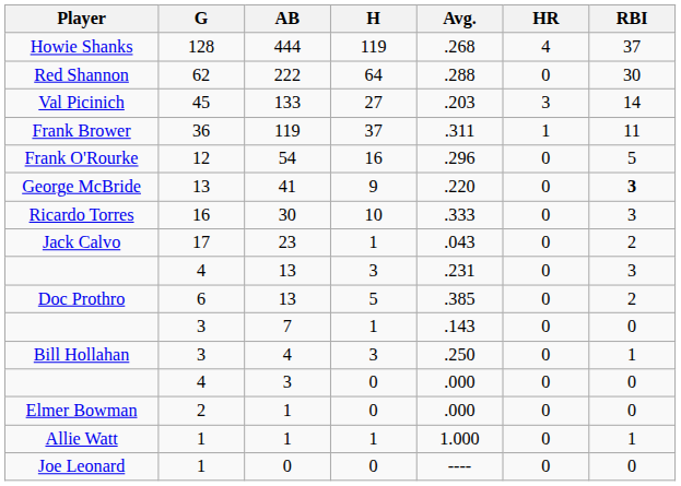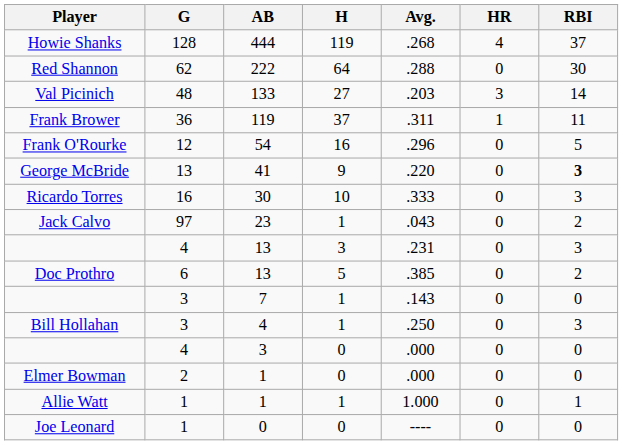 <table class="wikitable sortable">
 <tr>
 <th bgcolor="#DDDDFF" width="16%">Player</th>
 <th bgcolor="#DDDDFF" width="9%">G</th>
 <th bgcolor="#DDDDFF" width="9%">AB</th>
 <th bgcolor="#DDDDFF" width="9%">H</th>
 <th bgcolor="#DDDDFF" width="9%">Avg.</th>
 <th bgcolor="#DDDDFF" width="9%">HR</th>
 <th bgcolor="#DDDDFF" width="9%">RBI</th>
 </tr>
 <tr align="center">
 <td><a href='#'>Howie Shanks</a></td>
 <td>128</td>
 <td>444</td>
 <td>119</td>
 <td>.268</td>
 <td>4</td>
 <td>37</td>
 </tr>
 <tr align=center>
 <td><a href='#'>Red Shannon</a></td>
 <td>62</td>
 <td>222</td>
 <td>64</td>
 <td>.288</td>
 <td>0</td>
 <td>30</td>
 </tr>
 <tr align=center>
 <td><a href='#'>Val Picinich</a></td>
-<td>45</td>
+<td>48</td>
 <td>133</td>
 <td>27</td>
 <td>.203</td>
 <td>3</td>
 <td>14</td>
 </tr>
 <tr align=center>
 <td><a href='#'>Frank Brower</a></td>
 <td>36</td>
 <td>119</td>
 <td>37</td>
 <td>.311</td>
 <td>1</td>
 <td>11</td>
 </tr>
 <tr align=center>
 <td><a href='#'>Frank O'Rourke</a></td>
 <td>12</td>
 <td>54</td>
 <td>16</td>
 <td>.296</td>
 <td>0</td>
 <td>5</td>
 </tr>
 <tr align=center>
 <td><a href='#'>George McBride</a></td>
 <td>13</td>
 <td>41</td>
 <td>9</td>
 <td>.220</td>
 <td>0</td>
 <td><strong>3</strong></td>
 </tr>
 <tr align=center>
 <td><a href='#'>Ricardo Torres</a></td>
 <td>16</td>
 <td>30</td>
 <td>10</td>
 <td>.333</td>
 <td>0</td>
 <td>3</td>
 </tr>
 <tr align=center>
 <td><a href='#'>Jack Calvo</a></td>
-<td>17</td>
+<td>97</td>
 <td>23</td>
 <td>1</td>
 <td>.043</td>
 <td>0</td>
 <td>2</td>
 </tr>
 <tr align=center>
 <td></td>
 <td>4</td>
 <td>13</td>
 <td>3</td>
 <td>.231</td>
 <td>0</td>
 <td>3</td>
 </tr>
 <tr align="center">
 <td><a href='#'>Doc Prothro</a></td>
 <td>6</td>
 <td>13</td>
 <td>5</td>
 <td>.385</td>
 <td>0</td>
 <td>2</td>
 </tr>
 <tr align=center>
 <td></td>
 <td>3</td>
 <td>7</td>
 <td>1</td>
 <td>.143</td>
 <td>0</td>
 <td>0</td>
 </tr>
 <tr align="center">
 <td><a href='#'>Bill Hollahan</a></td>
 <td>3</td>
 <td>4</td>
-<td>3</td>
+<td>1</td>
 <td>.250</td>
 <td>0</td>
-<td>1</td>
+<td>3</td>
 </tr>
 <tr align=center>
 <td></td>
 <td>4</td>
 <td>3</td>
 <td>0</td>
 <td>.000</td>
 <td>0</td>
 <td>0</td>
 </tr>
 <tr align="center">
 <td><a href='#'>Elmer Bowman</a></td>
 <td>2</td>
 <td>1</td>
 <td>0</td>
 <td>.000</td>
 <td>0</td>
 <td>0</td>
 </tr>
 <tr align=center>
 <td><a href='#'>Allie Watt</a></td>
 <td>1</td>
 <td>1</td>
 <td>1</td>
 <td>1.000</td>
 <td>0</td>
 <td>1</td>
 </tr>
 <tr align=center>
 <td><a href='#'>Joe Leonard</a></td>
 <td>1</td>
 <td>0</td>
 <td>0</td>
 <td>----</td>
 <td>0</td>
 <td>0</td>
 </tr>
 </table>
